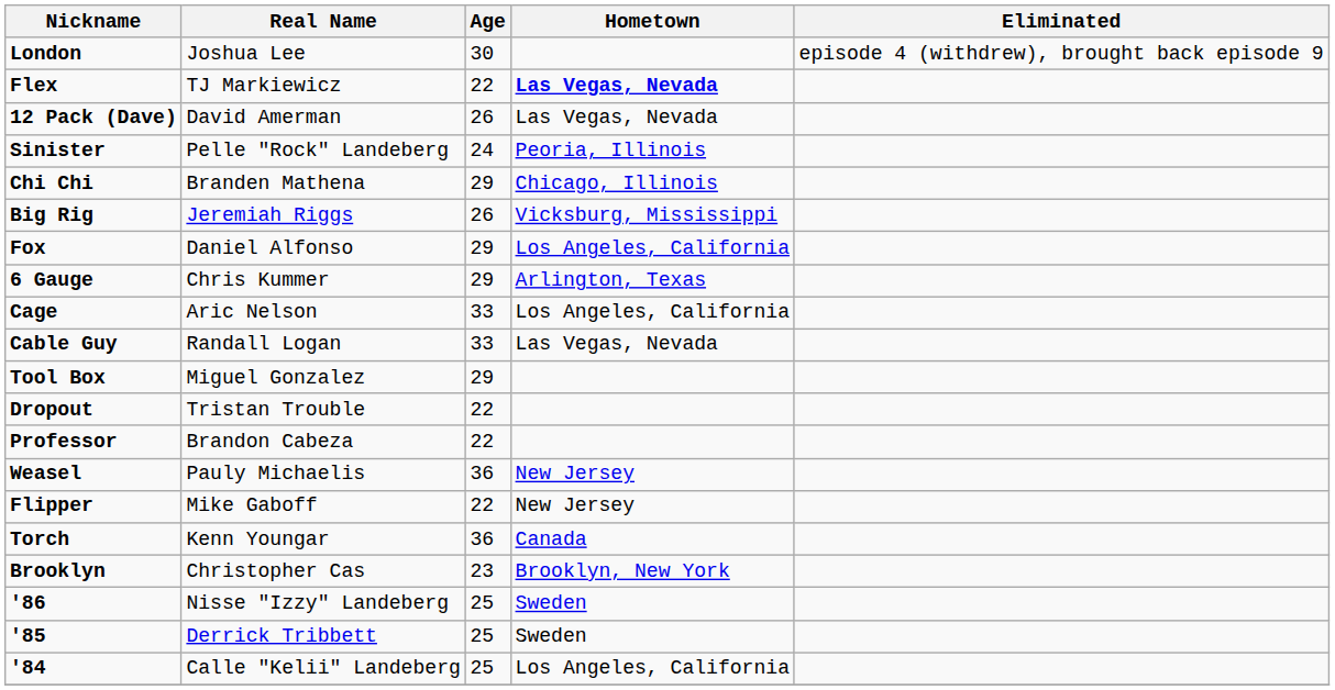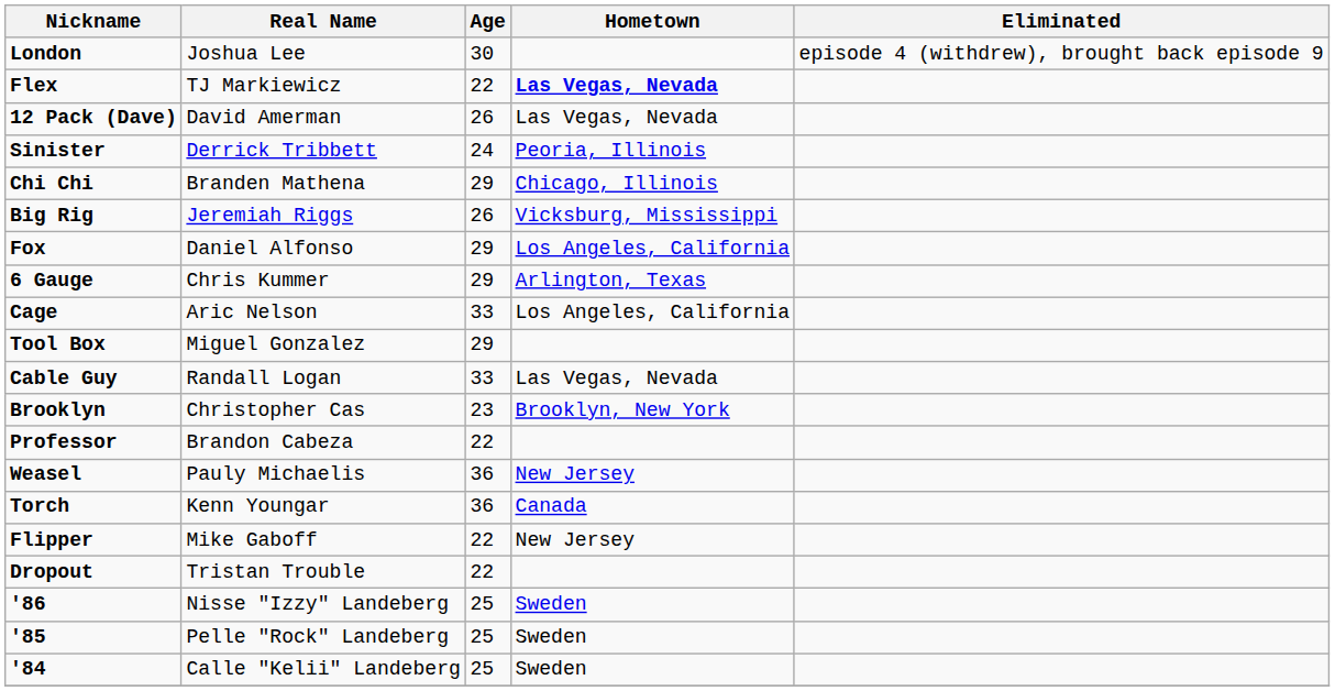 <table class="wikitable sortable">
 <tr>
 <th>Nickname</th>
 <th>Real Name</th>
 <th>Age</th>
 <th>Hometown</th>
 <th>Eliminated</th>
 </tr>
 <tr>
 <td><strong>London</strong></td>
 <td>Joshua Lee</td>
 <td>30</td>
 <td></td>
 <td> episode 4 (withdrew), brought back episode 9</td>
 </tr>
 <tr>
 <td><strong>Flex</strong></td>
 <td>TJ Markiewicz</td>
 <td>22</td>
 <td><strong><a href='#'>Las Vegas, Nevada</a></strong></td>
 <td></td>
 </tr>
 <tr>
 <td><strong>12 Pack (Dave)</strong></td>
 <td>David Amerman</td>
 <td>26</td>
 <td>Las Vegas, Nevada</td>
 <td></td>
 </tr>
 <tr>
 <td><strong>Sinister</strong></td>
-<td>Pelle "Rock" Landeberg</td>
+<td><a href='#'>Derrick Tribbett</a></td>
 <td>24</td>
 <td><a href='#'>Peoria, Illinois</a></td>
 <td></td>
 </tr>
 <tr>
 <td><strong>Chi Chi</strong></td>
 <td>Branden Mathena</td>
 <td>29</td>
 <td><a href='#'>Chicago, Illinois</a></td>
 <td></td>
 </tr>
 <tr>
 <td><strong>Big Rig</strong></td>
 <td><a href='#'>Jeremiah Riggs</a></td>
 <td>26</td>
 <td><a href='#'>Vicksburg, Mississippi</a></td>
 <td></td>
 </tr>
 <tr>
 <td><strong>Fox</strong></td>
 <td>Daniel Alfonso</td>
 <td>29</td>
 <td><a href='#'>Los Angeles, California</a></td>
 <td></td>
 </tr>
 <tr>
 <td><strong>6 Gauge</strong></td>
 <td>Chris Kummer</td>
 <td>29</td>
 <td><a href='#'>Arlington, Texas</a></td>
 <td></td>
 </tr>
 <tr>
 <td><strong>Cage</strong></td>
 <td>Aric Nelson</td>
 <td>33</td>
 <td>Los Angeles, California</td>
 <td></td>
 </tr>
 <tr>
+<td><strong>Tool Box</strong></td>
+<td>Miguel Gonzalez</td>
+<td>29</td>
+<td></td>
+<td></td>
+</tr>
+<tr>
 <td><strong>Cable Guy</strong></td>
 <td>Randall Logan</td>
 <td>33</td>
 <td>Las Vegas, Nevada</td>
 <td></td>
 </tr>
 <tr>
-<td><strong>Tool Box</strong></td>
-<td>Miguel Gonzalez</td>
-<td>29</td>
-<td></td>
-<td></td>
-</tr>
-<tr>
-<td><strong>Dropout</strong></td>
-<td>Tristan Trouble</td>
-<td>22</td>
-<td></td>
+<td><strong>Brooklyn</strong></td>
+<td>Christopher Cas</td>
+<td>23</td>
+<td><a href='#'>Brooklyn, New York</a></td>
 <td></td>
 </tr>
 <tr>
 <td><strong>Professor</strong></td>
 <td>Brandon Cabeza</td>
 <td>22</td>
 <td></td>
 <td></td>
 </tr>
 <tr>
 <td><strong>Weasel</strong></td>
 <td>Pauly Michaelis</td>
 <td>36</td>
 <td><a href='#'>New Jersey</a></td>
 <td></td>
 </tr>
 <tr>
+<td><strong>Torch</strong></td>
+<td>Kenn Youngar</td>
+<td>36</td>
+<td><a href='#'>Canada</a></td>
+<td></td>
+</tr>
+<tr>
 <td><strong>Flipper</strong></td>
 <td>Mike Gaboff</td>
 <td>22</td>
 <td>New Jersey</td>
 <td></td>
 </tr>
 <tr>
-<td><strong>Torch</strong></td>
-<td>Kenn Youngar</td>
-<td>36</td>
-<td><a href='#'>Canada</a></td>
+<td><strong>Dropout</strong></td>
+<td>Tristan Trouble</td>
+<td>22</td>
 <td></td>
-</tr>
-<tr>
-<td><strong>Brooklyn</strong></td>
-<td>Christopher Cas</td>
-<td>23</td>
-<td><a href='#'>Brooklyn, New York</a></td>
 <td></td>
 </tr>
 <tr>
 <td><strong> '86</strong></td>
 <td>Nisse "Izzy" Landeberg</td>
 <td>25</td>
 <td><a href='#'>Sweden</a></td>
 <td></td>
 </tr>
 <tr>
 <td><strong> '85</strong></td>
-<td><a href='#'>Derrick Tribbett</a></td>
+<td>Pelle "Rock" Landeberg</td>
 <td>25</td>
 <td>Sweden</td>
 <td></td>
 </tr>
 <tr>
 <td><strong> '84</strong></td>
 <td>Calle "Kelii" Landeberg</td>
 <td>25</td>
-<td>Los Angeles, California</td>
+<td>Sweden</td>
 <td></td>
 </tr>
 <tr>
 </tr>
 </table>
